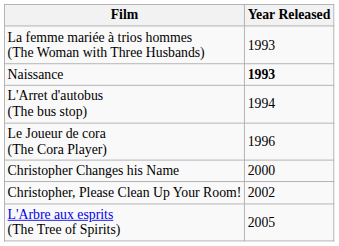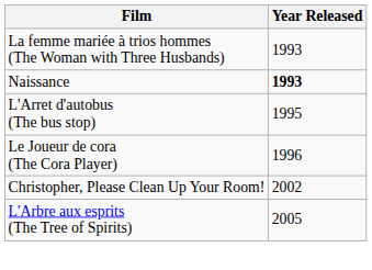 <table class="wikitable">
 <tr>
 <th>Film</th>
 <th>Year Released</th>
 </tr>
 <tr>
 <td>La femme mariée à trios hommes<br>(The Woman with Three Husbands)</td>
 <td>1993</td>
 </tr>
 <tr>
 <td>Naissance</td>
 <td><strong>1993</strong></td>
 </tr>
 <tr>
 <td>L'Arret d'autobus<br>(The bus stop)</td>
-<td>1994</td>
+<td>1995</td>
 </tr>
 <tr>
 <td>Le Joueur de cora<br>(The Cora Player)</td>
 <td>1996</td>
-</tr>
-<tr>
-<td>Christopher Changes his Name</td>
-<td>2000</td>
 </tr>
 <tr>
 <td>Christopher, Please Clean Up Your Room!</td>
 <td>2002</td>
 </tr>
 <tr>
 <td><a href='#'>L'Arbre aux esprits</a><br>(The Tree of Spirits)</td>
 <td>2005</td>
 </tr>
 </table>
